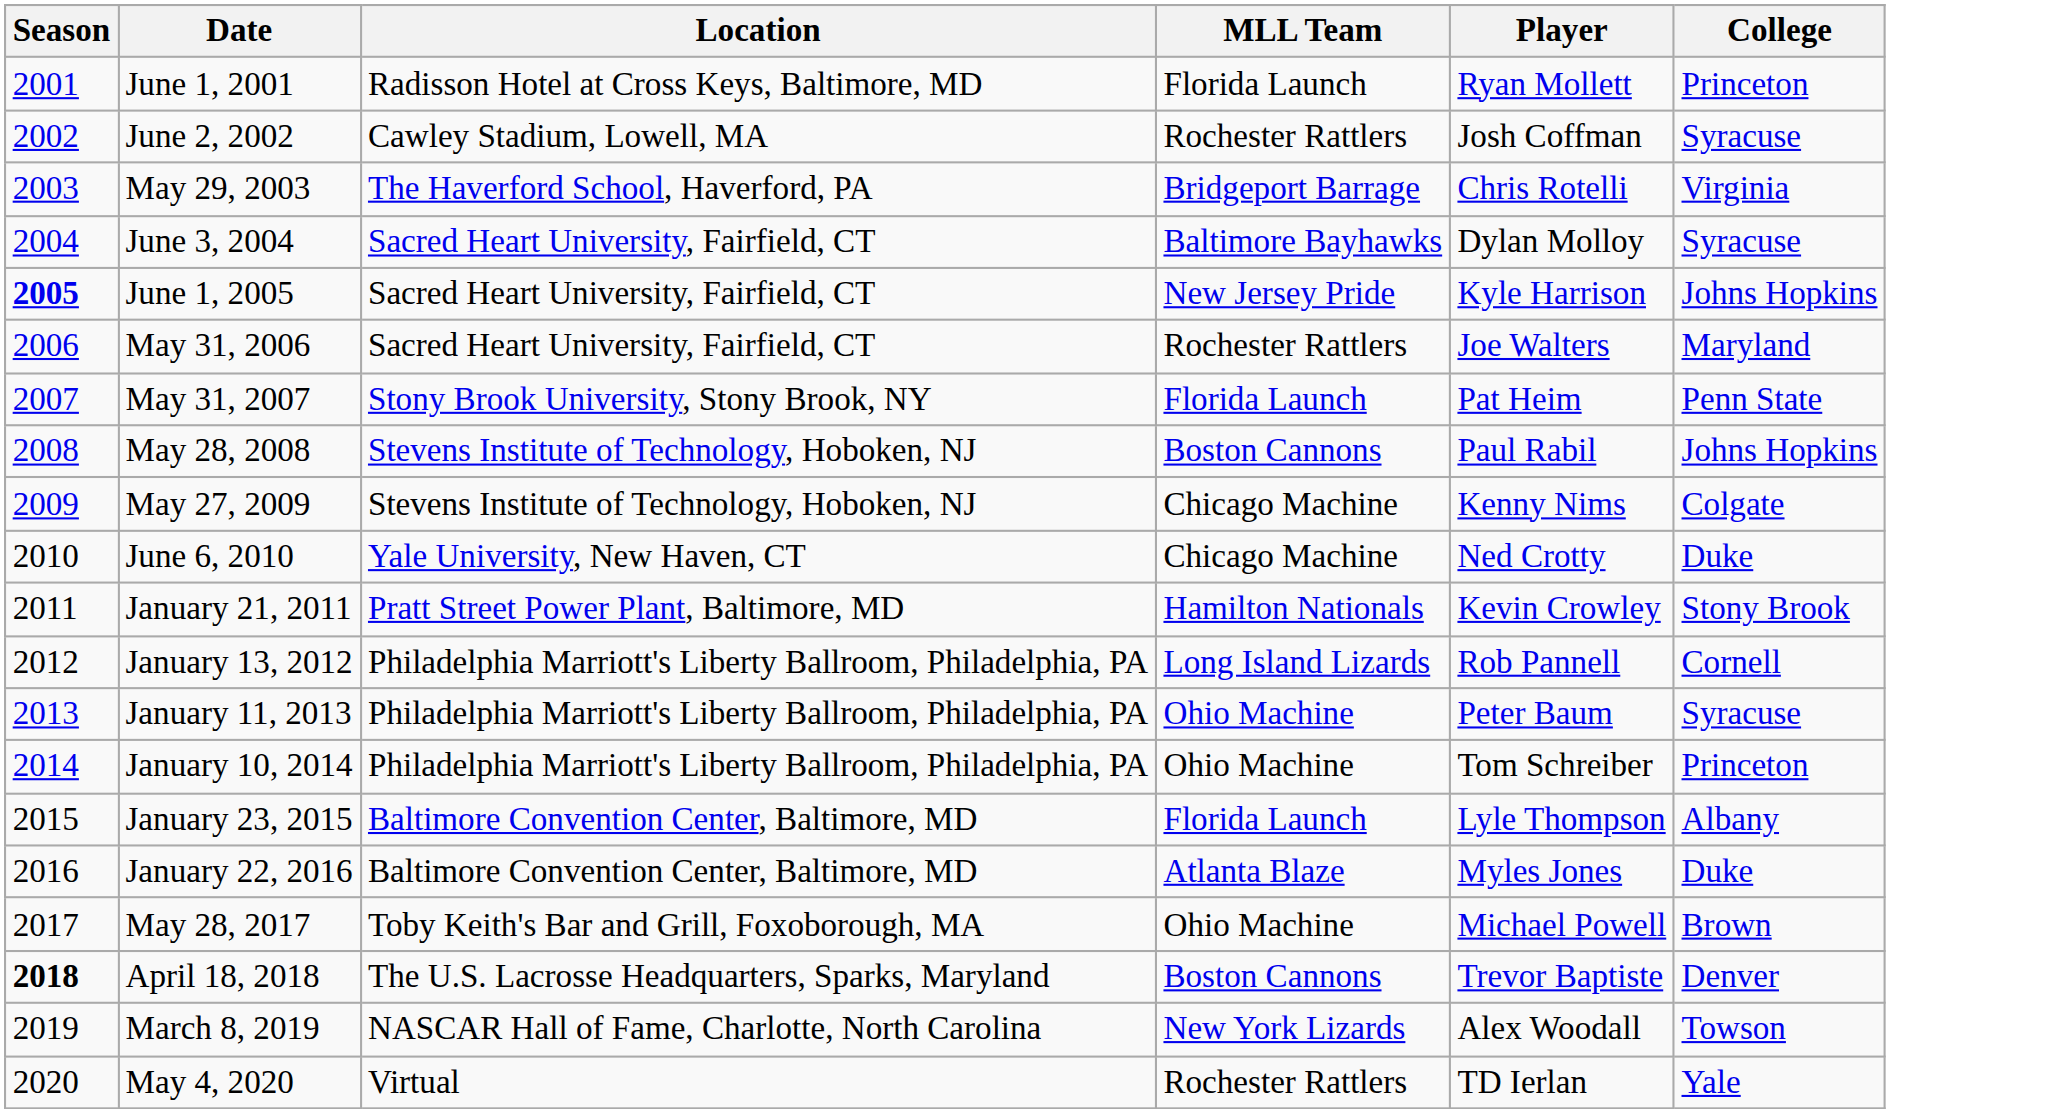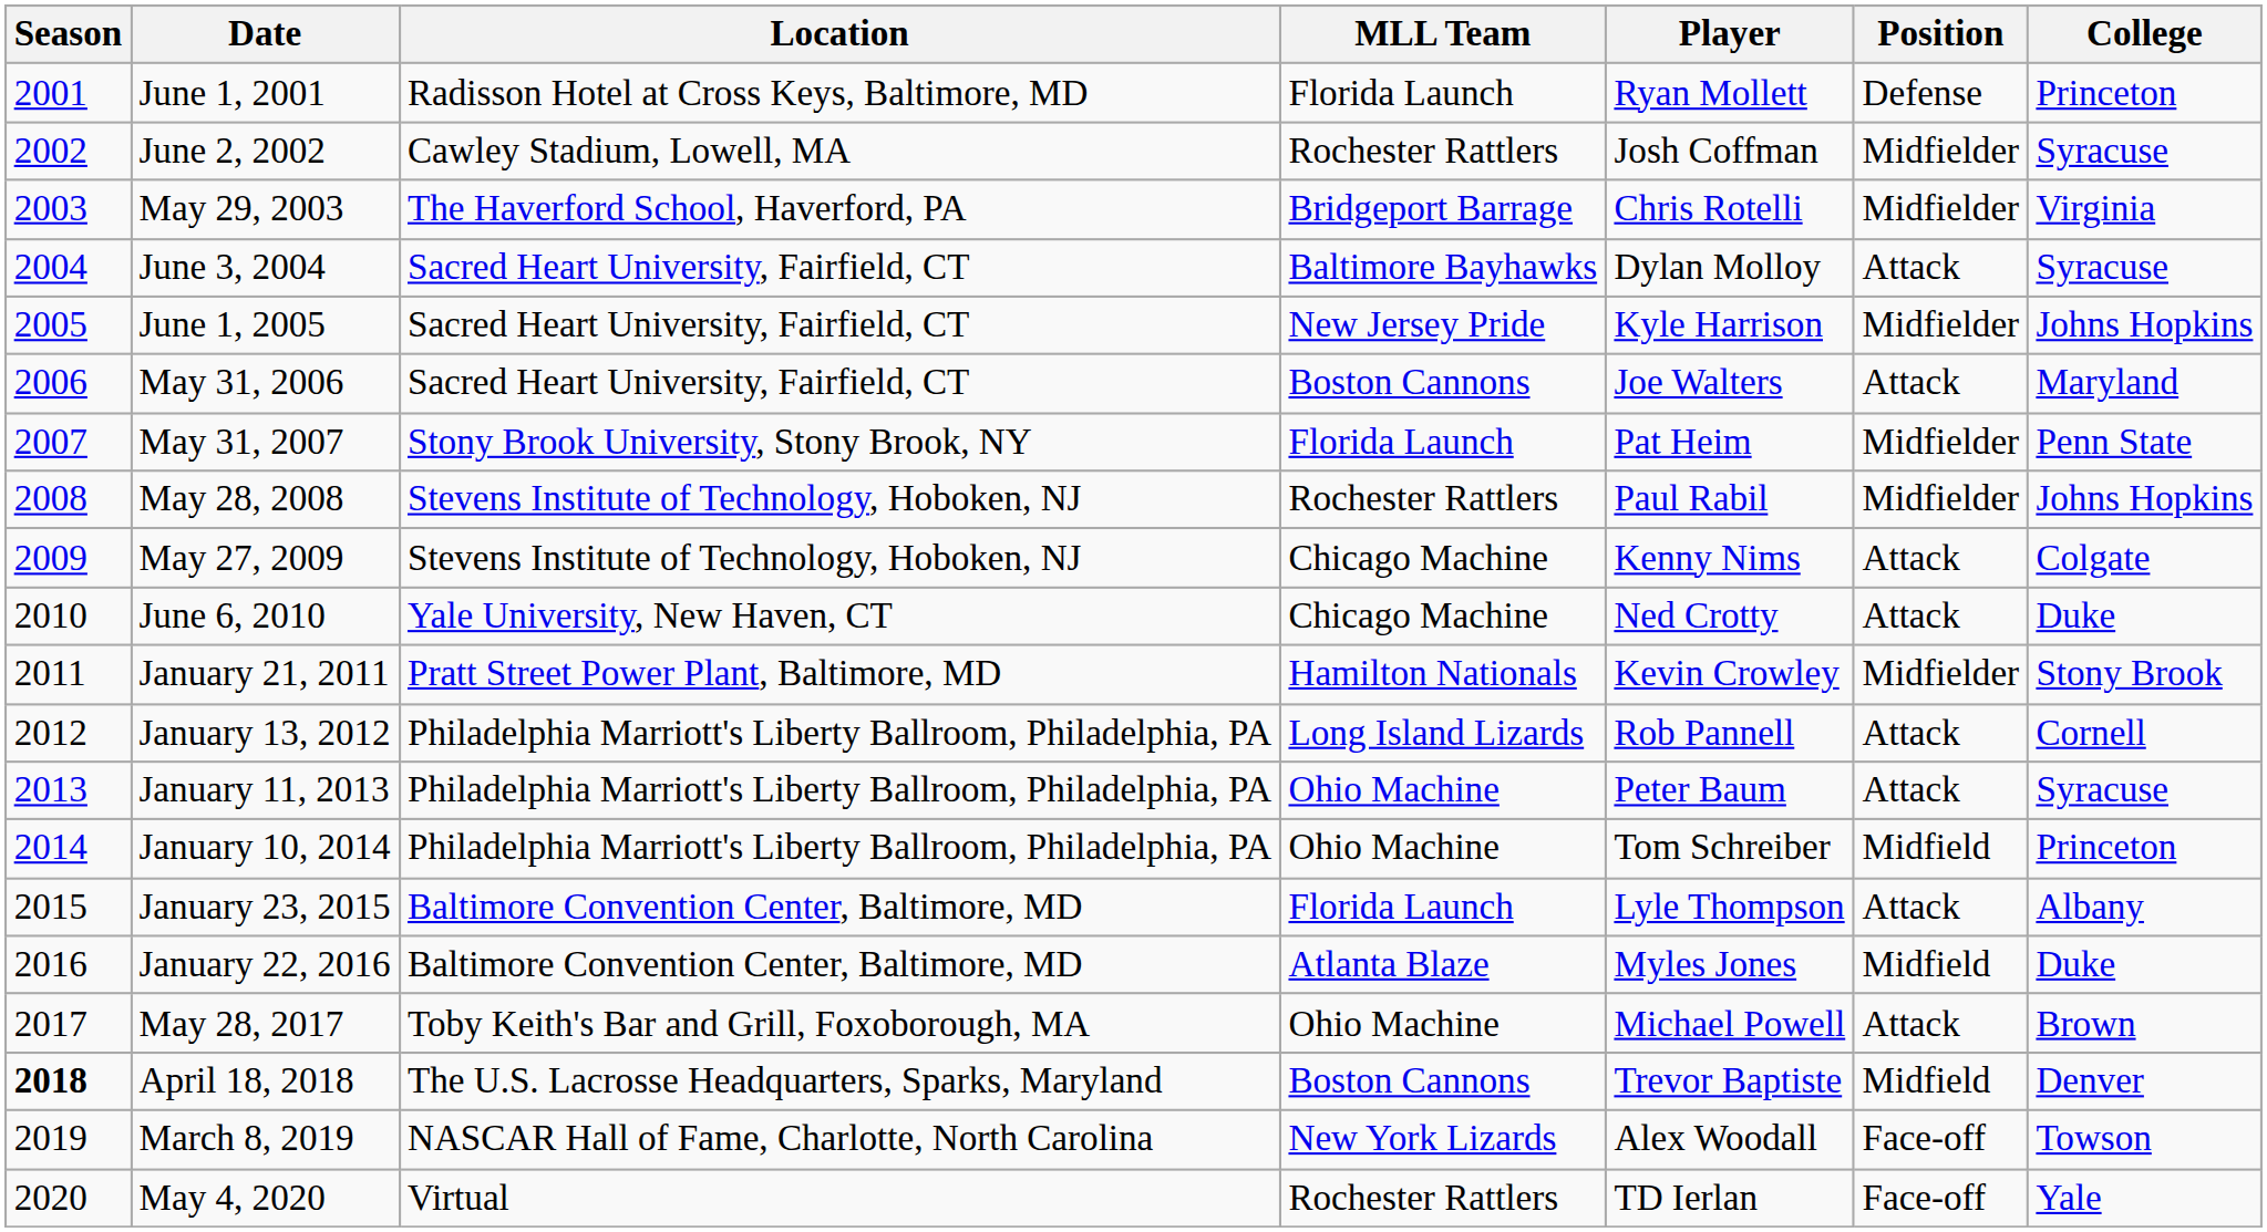 <table class="wikitable">
 <tr>
 <th>Season</th>
 <th>Date</th>
 <th>Location</th>
 <th>MLL Team</th>
 <th>Player</th>
+<th>Position</th>
 <th>College</th>
 </tr>
 <tr>
 <td><a href='#'>2001</a></td>
 <td>June 1, 2001</td>
 <td>Radisson Hotel at Cross Keys, Baltimore, MD</td>
 <td>Florida Launch</td>
 <td><a href='#'>Ryan Mollett</a></td>
+<td>Defense</td>
 <td><a href='#'>Princeton</a></td>
 </tr>
 <tr>
 <td><a href='#'>2002</a></td>
 <td>June 2, 2002</td>
 <td>Cawley Stadium, Lowell, MA</td>
 <td>Rochester Rattlers</td>
 <td>Josh Coffman</td>
+<td>Midfielder</td>
 <td><a href='#'>Syracuse</a></td>
 </tr>
 <tr>
 <td><a href='#'>2003</a></td>
 <td>May 29, 2003</td>
 <td><a href='#'>The Haverford School</a>, Haverford, PA</td>
 <td><a href='#'>Bridgeport Barrage</a></td>
 <td><a href='#'>Chris Rotelli</a></td>
+<td>Midfielder</td>
 <td><a href='#'>Virginia</a></td>
 </tr>
 <tr>
 <td><a href='#'>2004</a></td>
 <td>June 3, 2004</td>
 <td><a href='#'>Sacred Heart University</a>, Fairfield, CT</td>
 <td><a href='#'>Baltimore Bayhawks</a></td>
 <td>Dylan Molloy</td>
+<td>Attack</td>
 <td><a href='#'>Syracuse</a></td>
 </tr>
 <tr>
-<td><strong><a href='#'>2005</a></strong></td>
+<td><a href='#'>2005</a></td>
 <td>June 1, 2005</td>
 <td>Sacred Heart University, Fairfield, CT</td>
 <td><a href='#'>New Jersey Pride</a></td>
 <td><a href='#'>Kyle Harrison</a></td>
+<td>Midfielder</td>
 <td><a href='#'>Johns Hopkins</a></td>
 </tr>
 <tr>
 <td><a href='#'>2006</a></td>
 <td>May 31, 2006</td>
 <td>Sacred Heart University, Fairfield, CT</td>
-<td>Rochester Rattlers</td>
+<td><a href='#'>Boston Cannons</a></td>
 <td><a href='#'>Joe Walters</a></td>
+<td>Attack</td>
 <td><a href='#'>Maryland</a></td>
 </tr>
 <tr>
 <td><a href='#'>2007</a></td>
 <td>May 31, 2007</td>
 <td><a href='#'>Stony Brook University</a>, Stony Brook, NY</td>
 <td><a href='#'>Florida Launch</a></td>
 <td><a href='#'>Pat Heim</a></td>
+<td>Midfielder</td>
 <td><a href='#'>Penn State</a></td>
 </tr>
 <tr>
 <td><a href='#'>2008</a></td>
 <td>May 28, 2008</td>
 <td><a href='#'>Stevens Institute of Technology</a>, Hoboken, NJ</td>
-<td><a href='#'>Boston Cannons</a></td>
+<td>Rochester Rattlers</td>
 <td><a href='#'>Paul Rabil</a></td>
+<td>Midfielder</td>
 <td><a href='#'>Johns Hopkins</a></td>
 </tr>
 <tr>
 <td><a href='#'>2009</a></td>
 <td>May 27, 2009</td>
 <td>Stevens Institute of Technology, Hoboken, NJ</td>
 <td>Chicago Machine</td>
 <td><a href='#'>Kenny Nims</a></td>
+<td>Attack</td>
 <td><a href='#'>Colgate</a></td>
 </tr>
 <tr>
 <td>2010</td>
 <td>June 6, 2010</td>
 <td><a href='#'>Yale University</a>, New Haven, CT</td>
 <td>Chicago Machine</td>
 <td><a href='#'>Ned Crotty</a></td>
+<td>Attack</td>
 <td><a href='#'>Duke</a></td>
 </tr>
 <tr>
 <td>2011</td>
 <td>January 21, 2011</td>
 <td><a href='#'>Pratt Street Power Plant</a>, Baltimore, MD</td>
 <td><a href='#'>Hamilton Nationals</a></td>
 <td><a href='#'>Kevin Crowley</a></td>
+<td>Midfielder</td>
 <td><a href='#'>Stony Brook</a></td>
 </tr>
 <tr>
 <td>2012</td>
 <td>January 13, 2012</td>
 <td>Philadelphia Marriott's Liberty Ballroom, Philadelphia, PA</td>
 <td><a href='#'>Long Island Lizards</a></td>
 <td><a href='#'>Rob Pannell</a></td>
+<td>Attack</td>
 <td><a href='#'>Cornell</a></td>
 </tr>
 <tr>
 <td><a href='#'>2013</a></td>
 <td>January 11, 2013</td>
 <td>Philadelphia Marriott's Liberty Ballroom, Philadelphia, PA</td>
 <td><a href='#'>Ohio Machine</a></td>
 <td><a href='#'>Peter Baum</a></td>
+<td>Attack</td>
 <td><a href='#'>Syracuse</a></td>
 </tr>
 <tr>
 <td><a href='#'>2014</a></td>
 <td>January 10, 2014</td>
 <td>Philadelphia Marriott's Liberty Ballroom, Philadelphia, PA</td>
 <td>Ohio Machine</td>
 <td>Tom Schreiber</td>
+<td>Midfield</td>
 <td><a href='#'>Princeton</a></td>
 </tr>
 <tr>
 <td>2015</td>
 <td>January 23, 2015</td>
 <td><a href='#'>Baltimore Convention Center</a>, Baltimore, MD</td>
 <td><a href='#'>Florida Launch</a></td>
 <td><a href='#'>Lyle Thompson</a></td>
+<td>Attack</td>
 <td><a href='#'>Albany</a></td>
 </tr>
 <tr>
 <td>2016</td>
 <td>January 22, 2016</td>
 <td>Baltimore Convention Center, Baltimore, MD</td>
 <td><a href='#'>Atlanta Blaze</a></td>
 <td><a href='#'>Myles Jones</a></td>
+<td>Midfield</td>
 <td><a href='#'>Duke</a></td>
 </tr>
 <tr>
 <td>2017</td>
 <td>May 28, 2017</td>
 <td>Toby Keith's Bar and Grill, Foxoborough, MA</td>
 <td>Ohio Machine</td>
 <td><a href='#'>Michael Powell</a></td>
+<td>Attack</td>
 <td><a href='#'>Brown</a></td>
 </tr>
 <tr>
 <td><strong>2018</strong></td>
 <td>April 18, 2018</td>
 <td>The U.S. Lacrosse Headquarters, Sparks, Maryland</td>
 <td><a href='#'>Boston Cannons</a></td>
 <td><a href='#'>Trevor Baptiste</a></td>
+<td>Midfield</td>
 <td><a href='#'>Denver</a></td>
 </tr>
 <tr>
 <td>2019</td>
 <td>March 8, 2019</td>
 <td>NASCAR Hall of Fame, Charlotte, North Carolina</td>
 <td><a href='#'>New York Lizards</a></td>
 <td>Alex Woodall</td>
+<td>Face-off</td>
 <td><a href='#'>Towson</a></td>
 </tr>
 <tr>
 <td>2020</td>
 <td>May 4, 2020</td>
 <td>Virtual</td>
 <td>Rochester Rattlers</td>
 <td>TD Ierlan</td>
+<td>Face-off</td>
 <td><a href='#'>Yale</a></td>
 </tr>
 </table>
